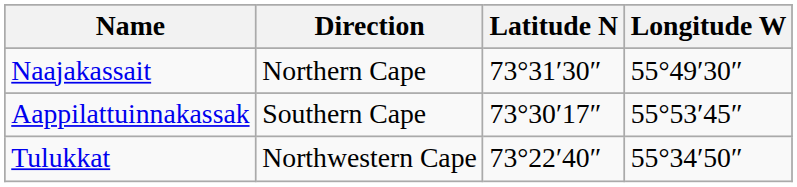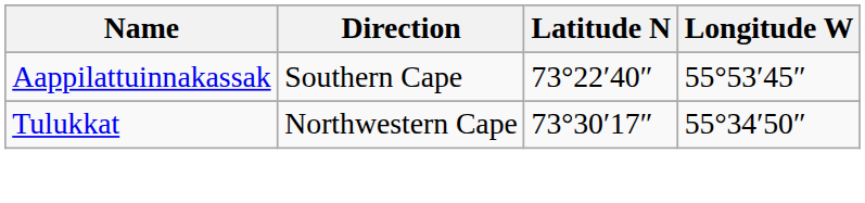 <table class="wikitable">
 <tr>
 <th>Name</th>
 <th>Direction</th>
 <th>Latitude N</th>
 <th>Longitude W</th>
 </tr>
 <tr>
-<td><a href='#'>Naajakassait</a></td>
-<td>Northern Cape</td>
-<td>73°31′30″</td>
-<td>55°49′30″</td>
-</tr>
-<tr>
 <td><a href='#'>Aappilattuinnakassak</a></td>
 <td>Southern Cape</td>
-<td>73°30′17″</td>
+<td>73°22′40″</td>
 <td>55°53′45″</td>
 </tr>
 <tr>
 <td><a href='#'>Tulukkat</a></td>
 <td>Northwestern Cape</td>
-<td>73°22′40″</td>
+<td>73°30′17″</td>
 <td>55°34′50″</td>
 </tr>
 </table>
